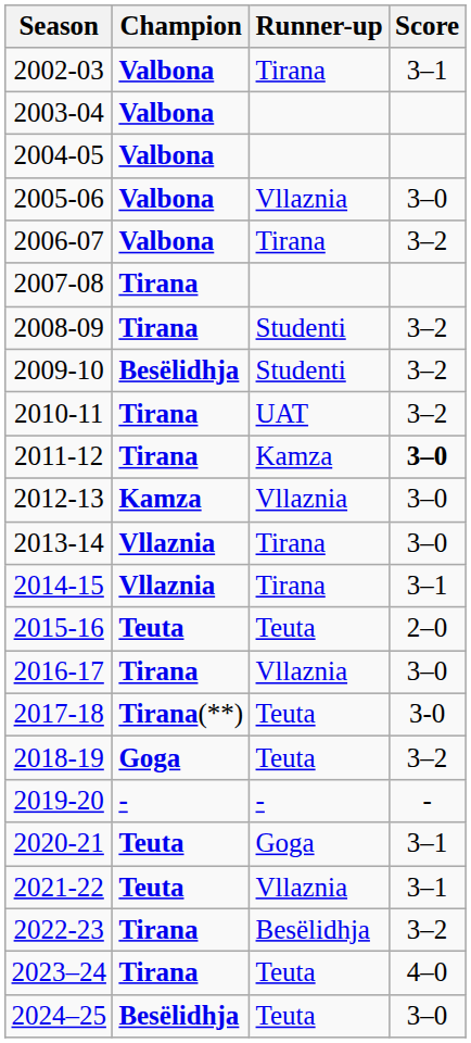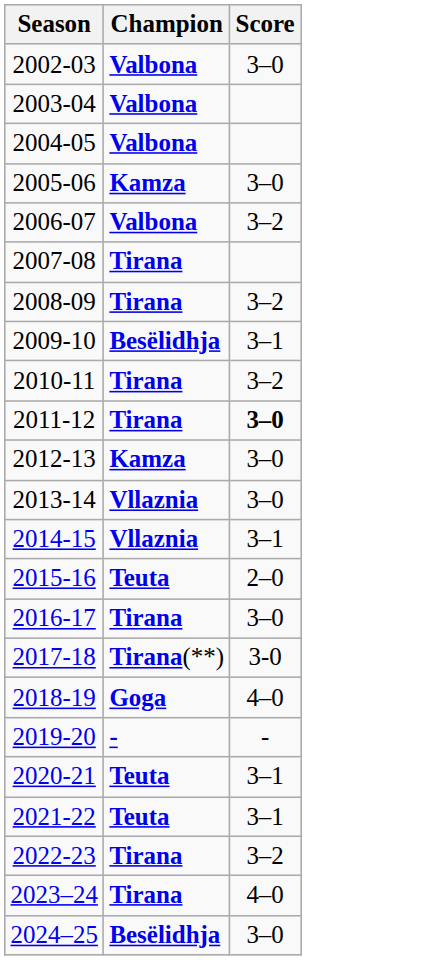 <table class="wikitable">
 <tr>
 <th>Season</th>
 <th>Champion</th>
-<th>Runner-up</th>
 <th>Score</th>
 </tr>
 <tr>
 <td align=center>2002-03</td>
 <td><strong><a href='#'>Valbona</a></strong></td>
-<td><a href='#'>Tirana</a></td>
-<td align="center">3–1</td>
+<td align="center">3–0</td>
 </tr>
 <tr>
 <td align=center>2003-04</td>
 <td><strong><a href='#'>Valbona</a></strong></td>
-<td></td>
 <td align="center"></td>
 </tr>
 <tr>
 <td align=center>2004-05</td>
 <td><strong><a href='#'>Valbona</a></strong></td>
-<td></td>
 <td align="center"></td>
 </tr>
 <tr>
 <td align=center>2005-06</td>
-<td><strong><a href='#'>Valbona</a></strong></td>
-<td><a href='#'>Vllaznia</a></td>
+<td><strong><a href='#'>Kamza</a></strong></td>
 <td align="center">3–0</td>
 </tr>
 <tr>
 <td align=center>2006-07</td>
 <td><strong><a href='#'>Valbona</a></strong></td>
-<td><a href='#'>Tirana</a></td>
 <td align="center">3–2</td>
 </tr>
 <tr>
 <td align=center>2007-08</td>
 <td><strong><a href='#'>Tirana</a></strong></td>
-<td></td>
 <td align="center"></td>
 </tr>
 <tr>
 <td align=center>2008-09</td>
 <td><strong><a href='#'>Tirana</a></strong></td>
-<td><a href='#'>Studenti</a></td>
 <td align="center">3–2</td>
 </tr>
 <tr>
 <td align=center>2009-10</td>
 <td><strong><a href='#'>Besëlidhja</a></strong></td>
-<td><a href='#'>Studenti</a></td>
-<td align="center">3–2</td>
+<td align="center">3–1</td>
 </tr>
 <tr>
 <td align=center>2010-11</td>
 <td><strong><a href='#'>Tirana</a></strong></td>
-<td><a href='#'>UAT</a></td>
 <td align="center">3–2</td>
 </tr>
 <tr>
 <td align=center>2011-12</td>
 <td><strong><a href='#'>Tirana</a></strong></td>
-<td><a href='#'>Kamza</a></td>
 <td align="center"><strong>3–0</strong></td>
 </tr>
 <tr>
 <td align=center>2012-13</td>
 <td><strong><a href='#'>Kamza</a></strong></td>
-<td><a href='#'>Vllaznia</a></td>
 <td align="center">3–0</td>
 </tr>
 <tr>
 <td align=center>2013-14</td>
 <td><strong><a href='#'>Vllaznia</a></strong></td>
-<td><a href='#'>Tirana</a></td>
 <td align="center">3–0</td>
 </tr>
 <tr>
 <td align=center><a href='#'>2014-15</a></td>
 <td><strong><a href='#'>Vllaznia</a></strong></td>
-<td><a href='#'>Tirana</a></td>
 <td align="center">3–1</td>
 </tr>
 <tr>
 <td align=center><a href='#'>2015-16</a></td>
 <td><strong><a href='#'>Teuta</a></strong></td>
-<td><a href='#'>Teuta</a></td>
 <td align="center">2–0</td>
 </tr>
 <tr>
 <td align=center><a href='#'>2016-17</a></td>
 <td><strong><a href='#'>Tirana</a></strong></td>
-<td><a href='#'>Vllaznia</a></td>
 <td align="center">3–0</td>
 </tr>
 <tr>
 <td align=center><a href='#'>2017-18</a></td>
 <td><strong><a href='#'>Tirana</a></strong>(**)</td>
-<td><a href='#'>Teuta</a></td>
 <td align="center">3-0</td>
 </tr>
 <tr>
 <td align=center><a href='#'>2018-19</a></td>
 <td><strong><a href='#'>Goga</a></strong></td>
-<td><a href='#'>Teuta</a></td>
-<td align="center">3–2</td>
+<td align="center">4–0</td>
 </tr>
 <tr>
 <td align=center><a href='#'>2019-20</a></td>
 <td><strong><a href='#'>-</a></strong></td>
-<td><a href='#'>-</a></td>
 <td align="center">-</td>
 </tr>
 <tr>
 <td align=center><a href='#'>2020-21</a></td>
 <td><strong><a href='#'>Teuta</a></strong></td>
-<td><a href='#'>Goga</a></td>
 <td align="center">3–1</td>
 </tr>
 <tr>
 <td align=center><a href='#'>2021-22</a></td>
 <td><strong><a href='#'>Teuta</a></strong></td>
-<td><a href='#'>Vllaznia</a></td>
 <td align="center">3–1</td>
 </tr>
 <tr>
 <td align=center><a href='#'>2022-23</a></td>
 <td><strong><a href='#'>Tirana</a></strong></td>
-<td><a href='#'>Besëlidhja</a></td>
 <td align="center">3–2</td>
 </tr>
 <tr>
 <td align=center><a href='#'>2023–24</a></td>
 <td><strong><a href='#'>Tirana</a></strong></td>
-<td><a href='#'>Teuta</a></td>
 <td align="center">4–0</td>
 </tr>
 <tr>
 <td align=center><a href='#'>2024–25</a></td>
 <td><strong><a href='#'>Besëlidhja</a></strong></td>
-<td><a href='#'>Teuta</a></td>
 <td align="center">3–0</td>
 </tr>
 </table>
